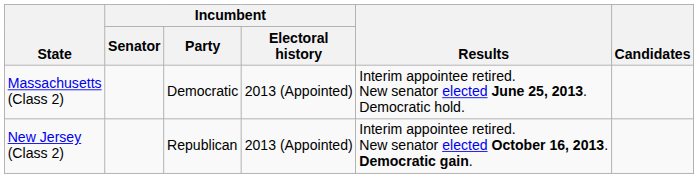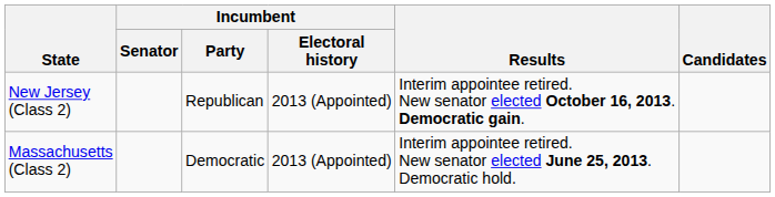 <table class="wikitable sortable">
 <tr style="vertical-align:bottom">
 <th rowspan=2>State<br></th>
 <th colspan=3>Incumbent</th>
 <th rowspan=2>Results</th>
 <th rowspan=2>Candidates</th>
 </tr>
 <tr>
 <th>Senator</th>
 <th>Party</th>
 <th>Electoral<br>history</th>
 </tr>
 <tr>
+<td><a href='#'>New Jersey</a><br>(Class 2)</td>
+<td></td>
+<td>Republican</td>
+<td nowrap>2013 (Appointed)</td>
+<td>Interim appointee retired.<br>New senator <a href='#'>elected</a> <strong>October 16, 2013</strong>.<br><strong>Democratic gain</strong>.</td>
+<td nowrap></td>
+</tr>
+<tr>
 <td><a href='#'>Massachusetts</a><br>(Class 2)</td>
 <td></td>
 <td>Democratic</td>
 <td nowrap>2013 (Appointed)</td>
 <td>Interim appointee retired.<br>New senator <a href='#'>elected</a> <strong>June 25, 2013</strong>.<br>Democratic hold.</td>
 <td nowrap></td>
 </tr>
-<tr>
-<td><a href='#'>New Jersey</a><br>(Class 2)</td>
-<td></td>
-<td>Republican</td>
-<td nowrap>2013 (Appointed)</td>
-<td>Interim appointee retired.<br>New senator <a href='#'>elected</a> <strong>October 16, 2013</strong>.<br><strong>Democratic gain</strong>.</td>
-<td nowrap></td>
-</tr>
 </table>
